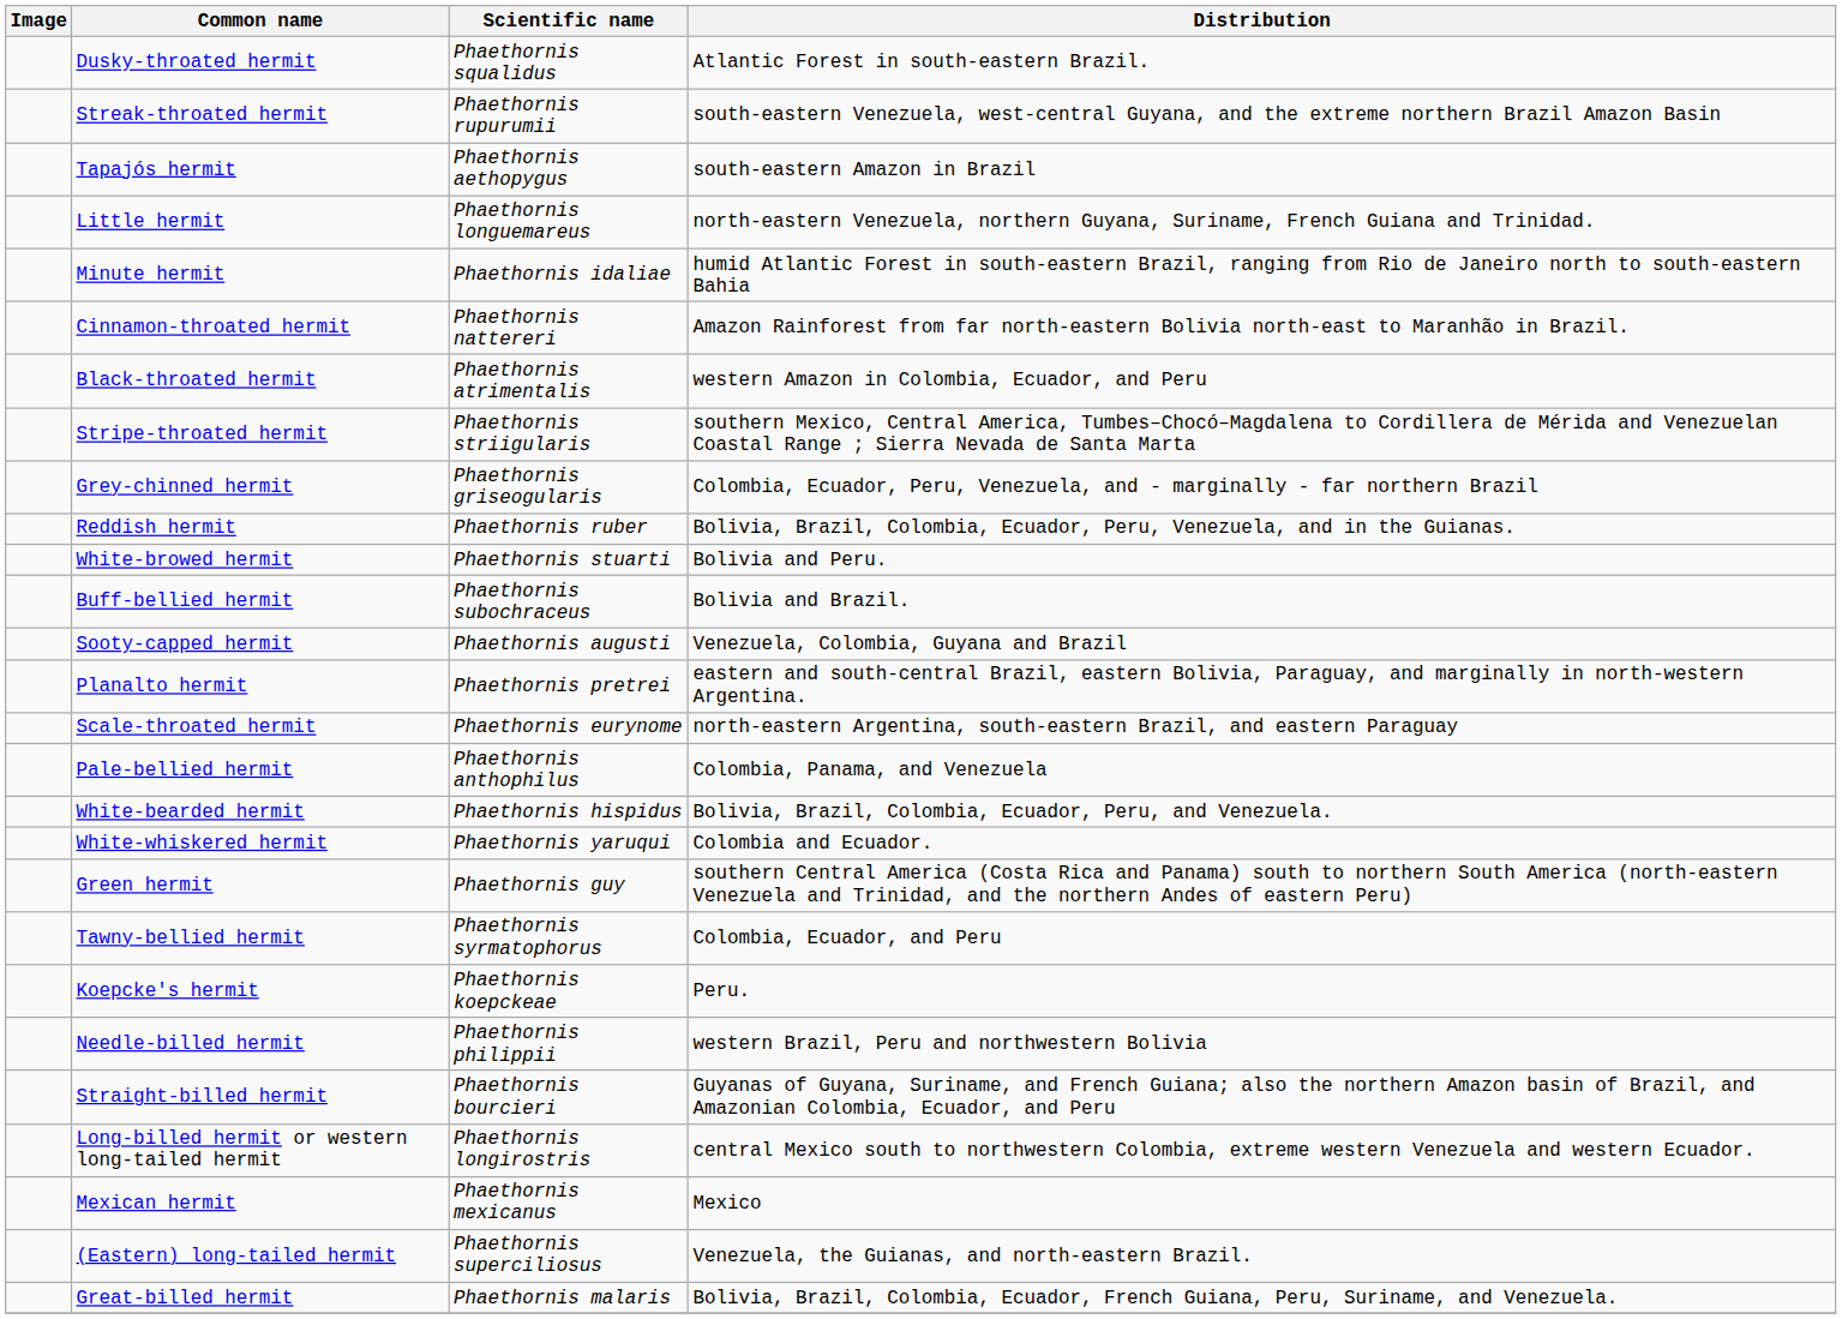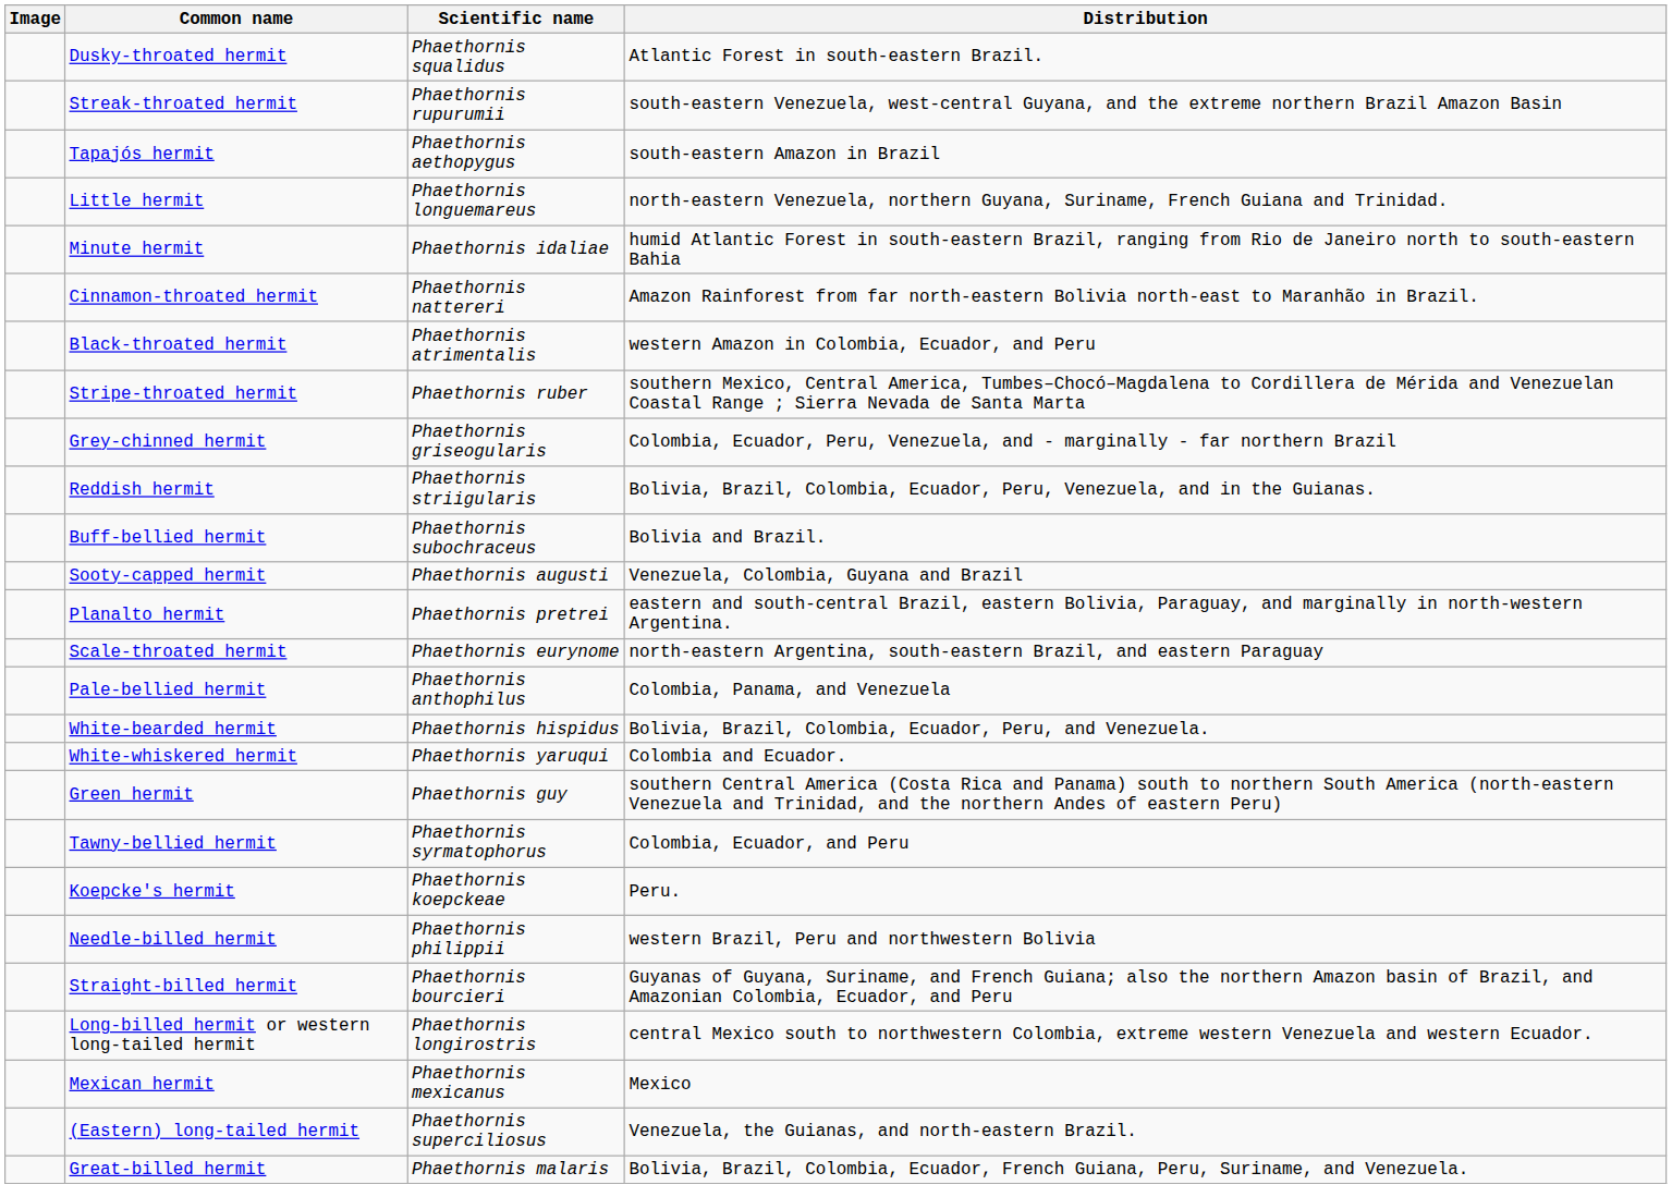 <table class="wikitable sortable">
 <tr>
 <th>Image</th>
 <th>Common name</th>
 <th>Scientific name</th>
 <th>Distribution</th>
 </tr>
 <tr>
 <td></td>
 <td><a href='#'>Dusky-throated hermit</a></td>
 <td><em>Phaethornis squalidus</em></td>
 <td>Atlantic Forest in south-eastern Brazil.</td>
 </tr>
 <tr>
 <td></td>
 <td><a href='#'>Streak-throated hermit</a></td>
 <td><em>Phaethornis rupurumii</em></td>
 <td>south-eastern Venezuela, west-central Guyana, and the extreme northern Brazil Amazon Basin</td>
 </tr>
 <tr>
 <td></td>
 <td><a href='#'>Tapajós hermit</a></td>
 <td><em>Phaethornis aethopygus</em></td>
 <td>south-eastern Amazon in Brazil</td>
 </tr>
 <tr>
 <td></td>
 <td><a href='#'>Little hermit</a></td>
 <td><em>Phaethornis longuemareus</em></td>
 <td>north-eastern Venezuela, northern Guyana, Suriname, French Guiana and Trinidad.</td>
 </tr>
 <tr>
 <td></td>
 <td><a href='#'>Minute hermit</a></td>
 <td><em>Phaethornis idaliae</em></td>
 <td>humid Atlantic Forest in south-eastern Brazil, ranging from Rio de Janeiro north to south-eastern Bahia</td>
 </tr>
 <tr>
 <td></td>
 <td><a href='#'>Cinnamon-throated hermit</a></td>
 <td><em>Phaethornis nattereri</em></td>
 <td>Amazon Rainforest from far north-eastern Bolivia north-east to Maranhão in Brazil.</td>
 </tr>
 <tr>
 <td></td>
 <td><a href='#'>Black-throated hermit</a></td>
 <td><em>Phaethornis atrimentalis</em></td>
 <td>western Amazon in Colombia, Ecuador, and Peru</td>
 </tr>
 <tr>
 <td></td>
 <td><a href='#'>Stripe-throated hermit</a></td>
-<td><em>Phaethornis striigularis</em></td>
+<td><em>Phaethornis ruber</em></td>
 <td>southern Mexico, Central America, Tumbes–Chocó–Magdalena to Cordillera de Mérida and Venezuelan Coastal Range ; Sierra Nevada de Santa Marta</td>
 </tr>
 <tr>
 <td></td>
 <td><a href='#'>Grey-chinned hermit</a></td>
 <td><em>Phaethornis griseogularis</em></td>
 <td>Colombia, Ecuador, Peru, Venezuela, and - marginally - far northern Brazil</td>
 </tr>
 <tr>
 <td></td>
 <td><a href='#'>Reddish hermit</a></td>
-<td><em>Phaethornis ruber</em></td>
+<td><em>Phaethornis striigularis</em></td>
 <td>Bolivia, Brazil, Colombia, Ecuador, Peru, Venezuela, and in the Guianas.</td>
-</tr>
-<tr>
-<td></td>
-<td><a href='#'>White-browed hermit</a></td>
-<td><em>Phaethornis stuarti</em></td>
-<td>Bolivia and Peru.</td>
 </tr>
 <tr>
 <td></td>
 <td><a href='#'>Buff-bellied hermit</a></td>
 <td><em>Phaethornis subochraceus</em></td>
 <td>Bolivia and Brazil.</td>
 </tr>
 <tr>
 <td></td>
 <td><a href='#'>Sooty-capped hermit</a></td>
 <td><em>Phaethornis augusti</em></td>
 <td>Venezuela, Colombia, Guyana and Brazil</td>
 </tr>
 <tr>
 <td></td>
 <td><a href='#'>Planalto hermit</a></td>
 <td><em>Phaethornis pretrei</em></td>
 <td>eastern and south-central Brazil, eastern Bolivia, Paraguay, and marginally in north-western Argentina.</td>
 </tr>
 <tr>
 <td></td>
 <td><a href='#'>Scale-throated hermit</a></td>
 <td><em>Phaethornis eurynome</em></td>
 <td>north-eastern Argentina, south-eastern Brazil, and eastern Paraguay</td>
 </tr>
 <tr>
 <td></td>
 <td><a href='#'>Pale-bellied hermit</a></td>
 <td><em>Phaethornis anthophilus</em></td>
 <td>Colombia, Panama, and Venezuela</td>
 </tr>
 <tr>
 <td></td>
 <td><a href='#'>White-bearded hermit</a></td>
 <td><em>Phaethornis hispidus</em></td>
 <td>Bolivia, Brazil, Colombia, Ecuador, Peru, and Venezuela.</td>
 </tr>
 <tr>
 <td></td>
 <td><a href='#'>White-whiskered hermit</a></td>
 <td><em>Phaethornis yaruqui</em></td>
 <td>Colombia and Ecuador.</td>
 </tr>
 <tr>
 <td></td>
 <td><a href='#'>Green hermit</a></td>
 <td><em>Phaethornis guy</em></td>
 <td>southern Central America (Costa Rica and Panama) south to northern South America (north-eastern Venezuela and Trinidad, and the northern Andes of eastern Peru)</td>
 </tr>
 <tr>
 <td></td>
 <td><a href='#'>Tawny-bellied hermit</a></td>
 <td><em>Phaethornis syrmatophorus</em></td>
 <td>Colombia, Ecuador, and Peru</td>
 </tr>
 <tr>
 <td></td>
 <td><a href='#'>Koepcke's hermit</a></td>
 <td><em>Phaethornis koepckeae</em></td>
 <td>Peru.</td>
 </tr>
 <tr>
 <td></td>
 <td><a href='#'>Needle-billed hermit</a></td>
 <td><em>Phaethornis philippii</em></td>
 <td>western Brazil, Peru and northwestern Bolivia</td>
 </tr>
 <tr>
 <td></td>
 <td><a href='#'>Straight-billed hermit</a></td>
 <td><em>Phaethornis bourcieri</em></td>
 <td>Guyanas of Guyana, Suriname, and French Guiana; also the northern Amazon basin of Brazil, and Amazonian Colombia, Ecuador, and Peru</td>
 </tr>
 <tr>
 <td></td>
 <td><a href='#'>Long-billed hermit</a> or western long-tailed hermit</td>
 <td><em>Phaethornis longirostris</em></td>
 <td>central Mexico south to northwestern Colombia, extreme western Venezuela and western Ecuador.</td>
 </tr>
 <tr>
 <td></td>
 <td><a href='#'>Mexican hermit</a></td>
 <td><em>Phaethornis mexicanus</em></td>
 <td>Mexico</td>
 </tr>
 <tr>
 <td></td>
 <td><a href='#'>(Eastern) long-tailed hermit</a></td>
 <td><em>Phaethornis superciliosus</em></td>
 <td>Venezuela, the Guianas, and north-eastern Brazil.</td>
 </tr>
 <tr>
 <td></td>
 <td><a href='#'>Great-billed hermit</a></td>
 <td><em>Phaethornis malaris</em></td>
 <td>Bolivia, Brazil, Colombia, Ecuador, French Guiana, Peru, Suriname, and Venezuela.</td>
 </tr>
 <tr>
 </tr>
 </table>
